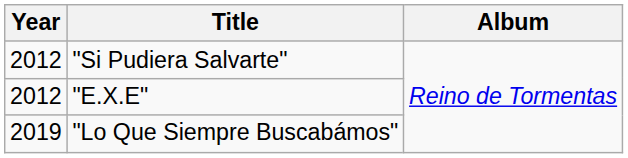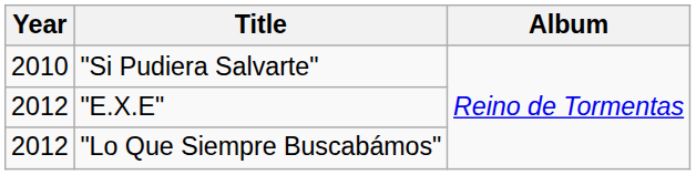 <table class="wikitable">
 <tr>
 <th>Year</th>
 <th>Title</th>
 <th>Album</th>
 </tr>
 <tr>
-<td rowspan="1">2012</td>
+<td rowspan="1">2010</td>
 <td>"Si Pudiera Salvarte"</td>
 <td rowspan="3"><em><a href='#'>Reino de Tormentas</a></em></td>
 </tr>
 <tr>
 <td rowspan="1">2012</td>
 <td>"E.X.E"</td>
 </tr>
 <tr>
-<td rowspan="1">2019</td>
+<td rowspan="1">2012</td>
 <td>"Lo Que Siempre Buscabámos"</td>
 </tr>
 </table>
